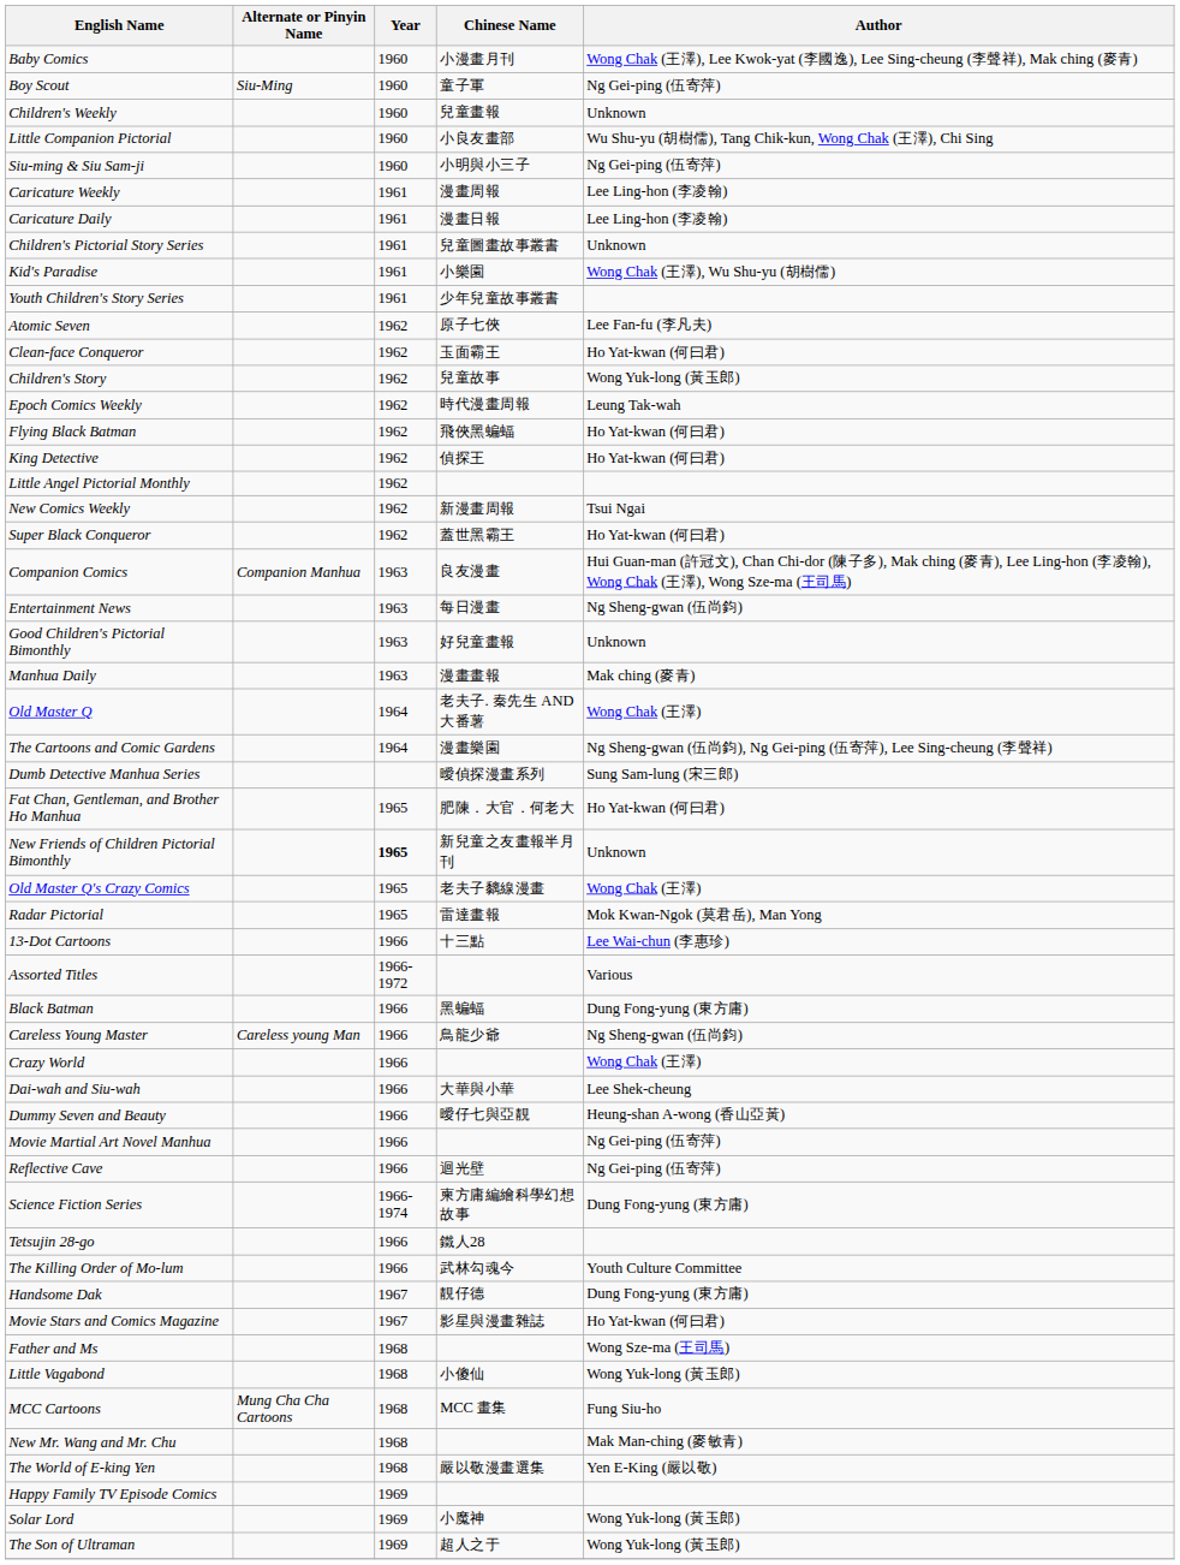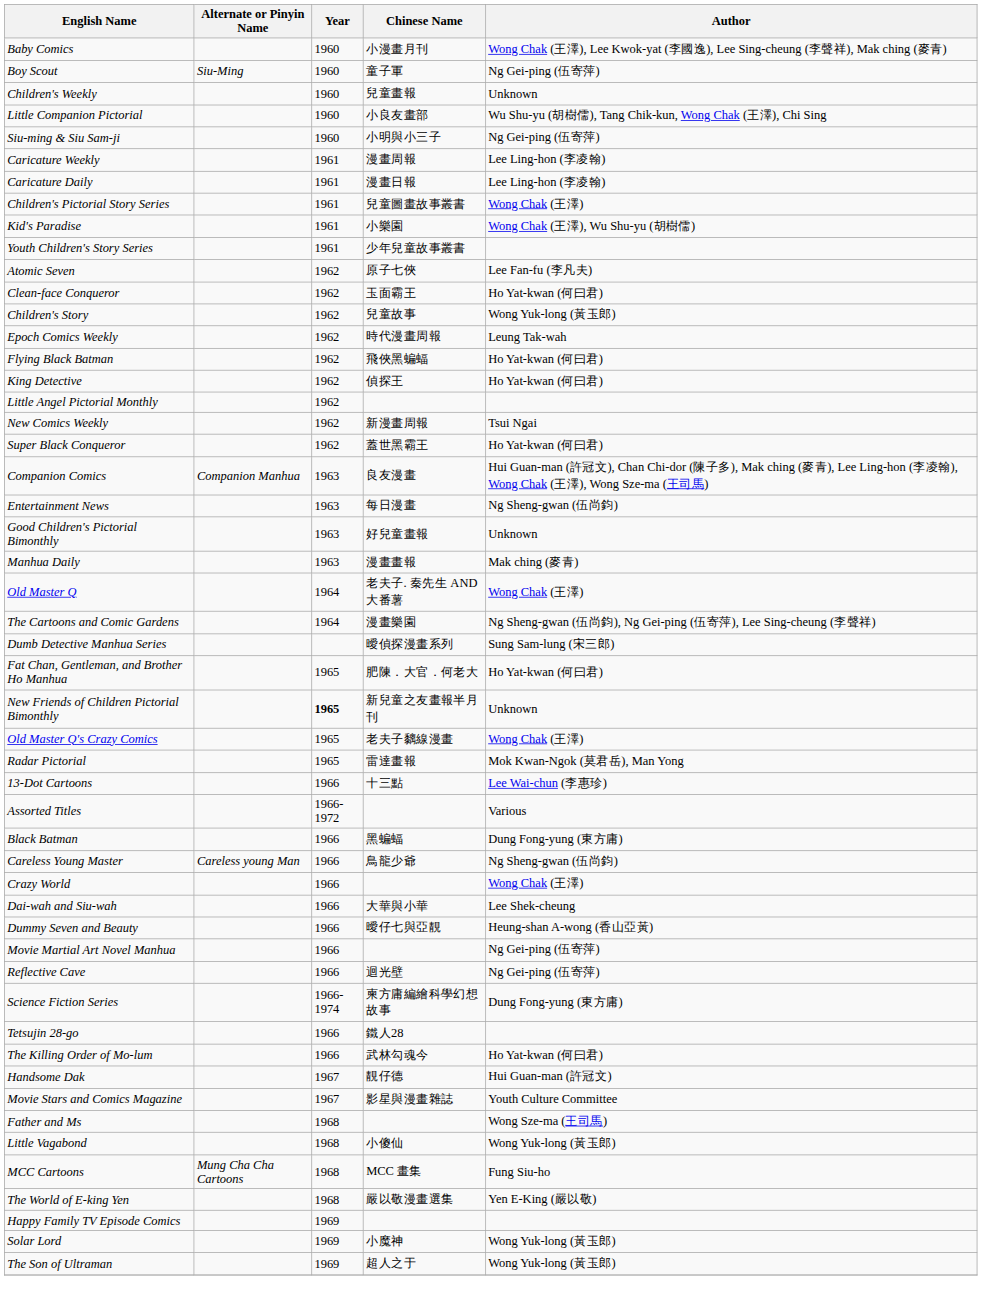 <table class="wikitable">
 <tr>
 <th>English Name</th>
 <th>Alternate or Pinyin Name</th>
 <th>Year</th>
 <th>Chinese Name</th>
 <th>Author</th>
 </tr>
 <tr>
 <td><em>Baby Comics</em></td>
 <td></td>
 <td>1960</td>
 <td>小漫畫月刊</td>
 <td><a href='#'>Wong Chak</a> (王澤), Lee Kwok-yat (李國逸), Lee Sing-cheung (李聲祥), Mak ching (麥青)</td>
 </tr>
 <tr>
 <td><em>Boy Scout</em></td>
 <td><em>Siu-Ming</em></td>
 <td>1960</td>
 <td>童子軍</td>
 <td>Ng Gei-ping (伍寄萍)</td>
 </tr>
 <tr>
 <td><em>Children's Weekly</em></td>
 <td></td>
 <td>1960</td>
 <td>兒童畫報</td>
 <td>Unknown</td>
 </tr>
 <tr>
 <td><em>Little Companion Pictorial</em></td>
 <td></td>
 <td>1960</td>
 <td>小良友畫部</td>
 <td>Wu Shu-yu (胡樹儒), Tang Chik-kun, <a href='#'>Wong Chak</a> (王澤), Chi Sing</td>
 </tr>
 <tr>
 <td><em>Siu-ming & Siu Sam-ji</em></td>
 <td></td>
 <td>1960</td>
 <td>小明與小三子</td>
 <td>Ng Gei-ping (伍寄萍)</td>
 </tr>
 <tr>
 <td><em>Caricature Weekly</em></td>
 <td></td>
 <td>1961</td>
 <td>漫畫周報</td>
 <td>Lee Ling-hon (李凌翰)</td>
 </tr>
 <tr>
 <td><em>Caricature Daily</em></td>
 <td></td>
 <td>1961</td>
 <td>漫畫日報</td>
 <td>Lee Ling-hon (李凌翰)</td>
 </tr>
 <tr>
 <td><em>Children's Pictorial Story Series</em></td>
 <td></td>
 <td>1961</td>
 <td>兒童圖畫故事叢書</td>
-<td>Unknown</td>
+<td><a href='#'>Wong Chak</a> (王澤)</td>
 </tr>
 <tr>
 <td><em>Kid's Paradise</em></td>
 <td></td>
 <td>1961</td>
 <td>小樂園</td>
 <td><a href='#'>Wong Chak</a> (王澤), Wu Shu-yu (胡樹儒)</td>
 </tr>
 <tr>
 <td><em>Youth Children's Story Series</em></td>
 <td></td>
 <td>1961</td>
 <td>少年兒童故事叢書</td>
 <td></td>
 </tr>
 <tr>
 <td><em>Atomic Seven</em></td>
 <td></td>
 <td>1962</td>
 <td>原子七俠</td>
 <td>Lee Fan-fu (李凡夫)</td>
 </tr>
 <tr>
 <td><em>Clean-face Conqueror</em></td>
 <td></td>
 <td>1962</td>
 <td>玉面霸王</td>
 <td>Ho Yat-kwan (何曰君)</td>
 </tr>
 <tr>
 <td><em>Children's Story</em></td>
 <td></td>
 <td>1962</td>
 <td>兒童故事</td>
 <td>Wong Yuk-long (黃玉郎)</td>
 </tr>
 <tr>
 <td><em>Epoch Comics Weekly</em></td>
 <td></td>
 <td>1962</td>
 <td>時代漫畫周報</td>
 <td>Leung Tak-wah</td>
 </tr>
 <tr>
 <td><em>Flying Black Batman</em></td>
 <td></td>
 <td>1962</td>
 <td>飛俠黑蝙蝠</td>
 <td>Ho Yat-kwan (何曰君)</td>
 </tr>
 <tr>
 <td><em>King Detective</em></td>
 <td></td>
 <td>1962</td>
 <td>偵探王</td>
 <td>Ho Yat-kwan (何曰君)</td>
 </tr>
 <tr>
 <td><em>Little Angel Pictorial Monthly</em></td>
 <td></td>
 <td>1962</td>
 <td></td>
 <td></td>
 </tr>
 <tr>
 <td><em>New Comics Weekly</em></td>
 <td></td>
 <td>1962</td>
 <td>新漫畫周報</td>
 <td>Tsui Ngai</td>
 </tr>
 <tr>
 <td><em>Super Black Conqueror</em></td>
 <td></td>
 <td>1962</td>
 <td>蓋世黑霸王</td>
 <td>Ho Yat-kwan (何曰君)</td>
 </tr>
 <tr>
 <td><em>Companion Comics</em></td>
 <td><em>Companion Manhua</em></td>
 <td>1963</td>
 <td>良友漫畫</td>
 <td>Hui Guan-man (許冠文), Chan Chi-dor (陳子多), Mak ching (麥青), Lee Ling-hon (李凌翰), <a href='#'>Wong Chak</a> (王澤), Wong Sze-ma (<a href='#'>王司馬</a>)</td>
 </tr>
 <tr>
 <td><em>Entertainment News</em></td>
 <td></td>
 <td>1963</td>
 <td>每日漫畫</td>
 <td>Ng Sheng-gwan (伍尚鈞)</td>
 </tr>
 <tr>
 <td><em>Good Children's Pictorial Bimonthly</em></td>
 <td></td>
 <td>1963</td>
 <td>好兒童畫報</td>
 <td>Unknown</td>
 </tr>
 <tr>
 <td><em>Manhua Daily</em></td>
 <td></td>
 <td>1963</td>
 <td>漫畫畫報</td>
 <td>Mak ching (麥青)</td>
 </tr>
 <tr>
 <td><em><a href='#'>Old Master Q</a></em></td>
 <td></td>
 <td>1964</td>
 <td>老夫子. 秦先生 AND 大番薯</td>
 <td><a href='#'>Wong Chak</a> (王澤)</td>
 </tr>
 <tr>
 <td><em>The Cartoons and Comic Gardens</em></td>
 <td></td>
 <td>1964</td>
 <td>漫畫樂園</td>
 <td>Ng Sheng-gwan (伍尚鈞), Ng Gei-ping (伍寄萍), Lee Sing-cheung (李聲祥)</td>
 </tr>
 <tr>
 <td><em>Dumb Detective Manhua Series</em></td>
 <td></td>
 <td></td>
 <td>曖偵探漫畫系列</td>
 <td>Sung Sam-lung (宋三郎)</td>
 </tr>
 <tr>
 <td><em>Fat Chan, Gentleman, and Brother Ho Manhua</em></td>
 <td></td>
 <td>1965</td>
 <td>肥陳．大官．何老大</td>
 <td>Ho Yat-kwan (何曰君)</td>
 </tr>
 <tr>
 <td><em>New Friends of Children Pictorial Bimonthly</em></td>
 <td></td>
 <td><strong>1965</strong></td>
 <td>新兒童之友畫報半月刊</td>
 <td>Unknown</td>
 </tr>
 <tr>
 <td><em><a href='#'>Old Master Q's Crazy Comics</a></em></td>
 <td></td>
 <td>1965</td>
 <td>老夫子黐線漫畫</td>
 <td><a href='#'>Wong Chak</a> (王澤)</td>
 </tr>
 <tr>
 <td><em>Radar Pictorial</em></td>
 <td></td>
 <td>1965</td>
 <td>雷達畫報</td>
 <td>Mok Kwan-Ngok (莫君岳), Man Yong</td>
 </tr>
 <tr>
 <td><em>13-Dot Cartoons</em></td>
 <td></td>
 <td>1966</td>
 <td>十三點</td>
 <td><a href='#'>Lee Wai-chun</a> (李惠珍)</td>
 </tr>
 <tr>
 <td><em>Assorted Titles</em></td>
 <td></td>
 <td>1966-1972</td>
 <td></td>
 <td>Various</td>
 </tr>
 <tr>
 <td><em>Black Batman</em></td>
 <td></td>
 <td>1966</td>
 <td>黑蝙蝠</td>
 <td>Dung Fong-yung (東方庸)</td>
 </tr>
 <tr>
 <td><em>Careless Young Master</em></td>
 <td><em>Careless young Man</em></td>
 <td>1966</td>
 <td>鳥龍少爺</td>
 <td>Ng Sheng-gwan (伍尚鈞)</td>
 </tr>
 <tr>
 <td><em>Crazy World</em></td>
 <td></td>
 <td>1966</td>
 <td></td>
 <td><a href='#'>Wong Chak</a> (王澤)</td>
 </tr>
 <tr>
 <td><em>Dai-wah and Siu-wah</em></td>
 <td></td>
 <td>1966</td>
 <td>大華與小華</td>
 <td>Lee Shek-cheung</td>
 </tr>
 <tr>
 <td><em>Dummy Seven and Beauty</em></td>
 <td></td>
 <td>1966</td>
 <td>曖仔七與亞靚</td>
 <td>Heung-shan A-wong (香山亞黃)</td>
 </tr>
 <tr>
 <td><em>Movie Martial Art Novel Manhua</em></td>
 <td></td>
 <td>1966</td>
 <td></td>
 <td>Ng Gei-ping (伍寄萍)</td>
 </tr>
 <tr>
 <td><em>Reflective Cave</em></td>
 <td></td>
 <td>1966</td>
 <td>迴光壁</td>
 <td>Ng Gei-ping (伍寄萍)</td>
 </tr>
 <tr>
 <td><em>Science Fiction Series</em></td>
 <td></td>
 <td>1966-1974</td>
 <td>柬方庸編繪科學幻想故事</td>
 <td>Dung Fong-yung (東方庸)</td>
 </tr>
 <tr>
 <td><em>Tetsujin 28-go</em></td>
 <td></td>
 <td>1966</td>
 <td>鐵人28</td>
 <td></td>
 </tr>
 <tr>
 <td><em>The Killing Order of Mo-lum</em></td>
 <td></td>
 <td>1966</td>
 <td>武林勾魂今</td>
-<td>Youth Culture Committee</td>
+<td>Ho Yat-kwan (何曰君)</td>
 </tr>
 <tr>
 <td><em>Handsome Dak</em></td>
 <td></td>
 <td>1967</td>
 <td>靚仔德</td>
-<td>Dung Fong-yung (東方庸)</td>
+<td>Hui Guan-man (許冠文)</td>
 </tr>
 <tr>
 <td><em>Movie Stars and Comics Magazine</em></td>
 <td></td>
 <td>1967</td>
 <td>影星與漫畫雜誌</td>
-<td>Ho Yat-kwan (何曰君)</td>
+<td>Youth Culture Committee</td>
 </tr>
 <tr>
 <td><em>Father and Ms</em></td>
 <td></td>
 <td>1968</td>
 <td></td>
 <td>Wong Sze-ma (<a href='#'>王司馬</a>)</td>
 </tr>
 <tr>
 <td><em>Little Vagabond</em></td>
 <td></td>
 <td>1968</td>
 <td>小傻仙</td>
 <td>Wong Yuk-long (黃玉郎)</td>
 </tr>
 <tr>
 <td><em>MCC Cartoons</em></td>
 <td><em>Mung Cha Cha Cartoons</em></td>
 <td>1968</td>
 <td>MCC 畫集</td>
 <td>Fung Siu-ho</td>
-</tr>
-<tr>
-<td><em>New Mr. Wang and Mr. Chu</em></td>
-<td></td>
-<td>1968</td>
-<td></td>
-<td>Mak Man-ching (麥敏青)</td>
 </tr>
 <tr>
 <td><em>The World of E-king Yen</em></td>
 <td></td>
 <td>1968</td>
 <td>嚴以敬漫畫選集</td>
 <td>Yen E-King (嚴以敬)</td>
 </tr>
 <tr>
 <td><em>Happy Family TV Episode Comics</em></td>
 <td></td>
 <td>1969</td>
 <td></td>
 <td></td>
 </tr>
 <tr>
 <td><em>Solar Lord</em></td>
 <td></td>
 <td>1969</td>
 <td>小魔神</td>
 <td>Wong Yuk-long (黃玉郎)</td>
 </tr>
 <tr>
 <td><em>The Son of Ultraman</em></td>
 <td></td>
 <td>1969</td>
 <td>超人之于</td>
 <td>Wong Yuk-long (黃玉郎)</td>
 </tr>
 <tr>
 </tr>
 </table>
